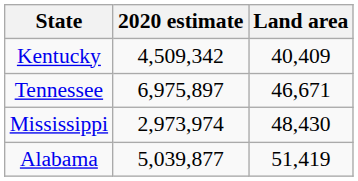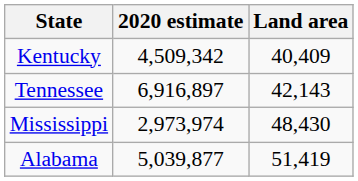 <table class="wikitable" style="text-align:center">
 <tr>
 <th>State</th>
 <th>2020 estimate</th>
 <th>Land area</th>
 </tr>
 <tr>
 <td><a href='#'>Kentucky</a></td>
 <td>4,509,342</td>
 <td>40,409</td>
 </tr>
 <tr>
 <td><a href='#'>Tennessee</a></td>
-<td>6,975,897</td>
-<td>46,671</td>
+<td>6,916,897</td>
+<td>42,143</td>
 </tr>
 <tr>
 <td><a href='#'>Mississippi</a></td>
 <td>2,973,974</td>
 <td>48,430</td>
 </tr>
 <tr>
 <td><a href='#'>Alabama</a></td>
 <td>5,039,877</td>
 <td>51,419</td>
 </tr>
 </table>
